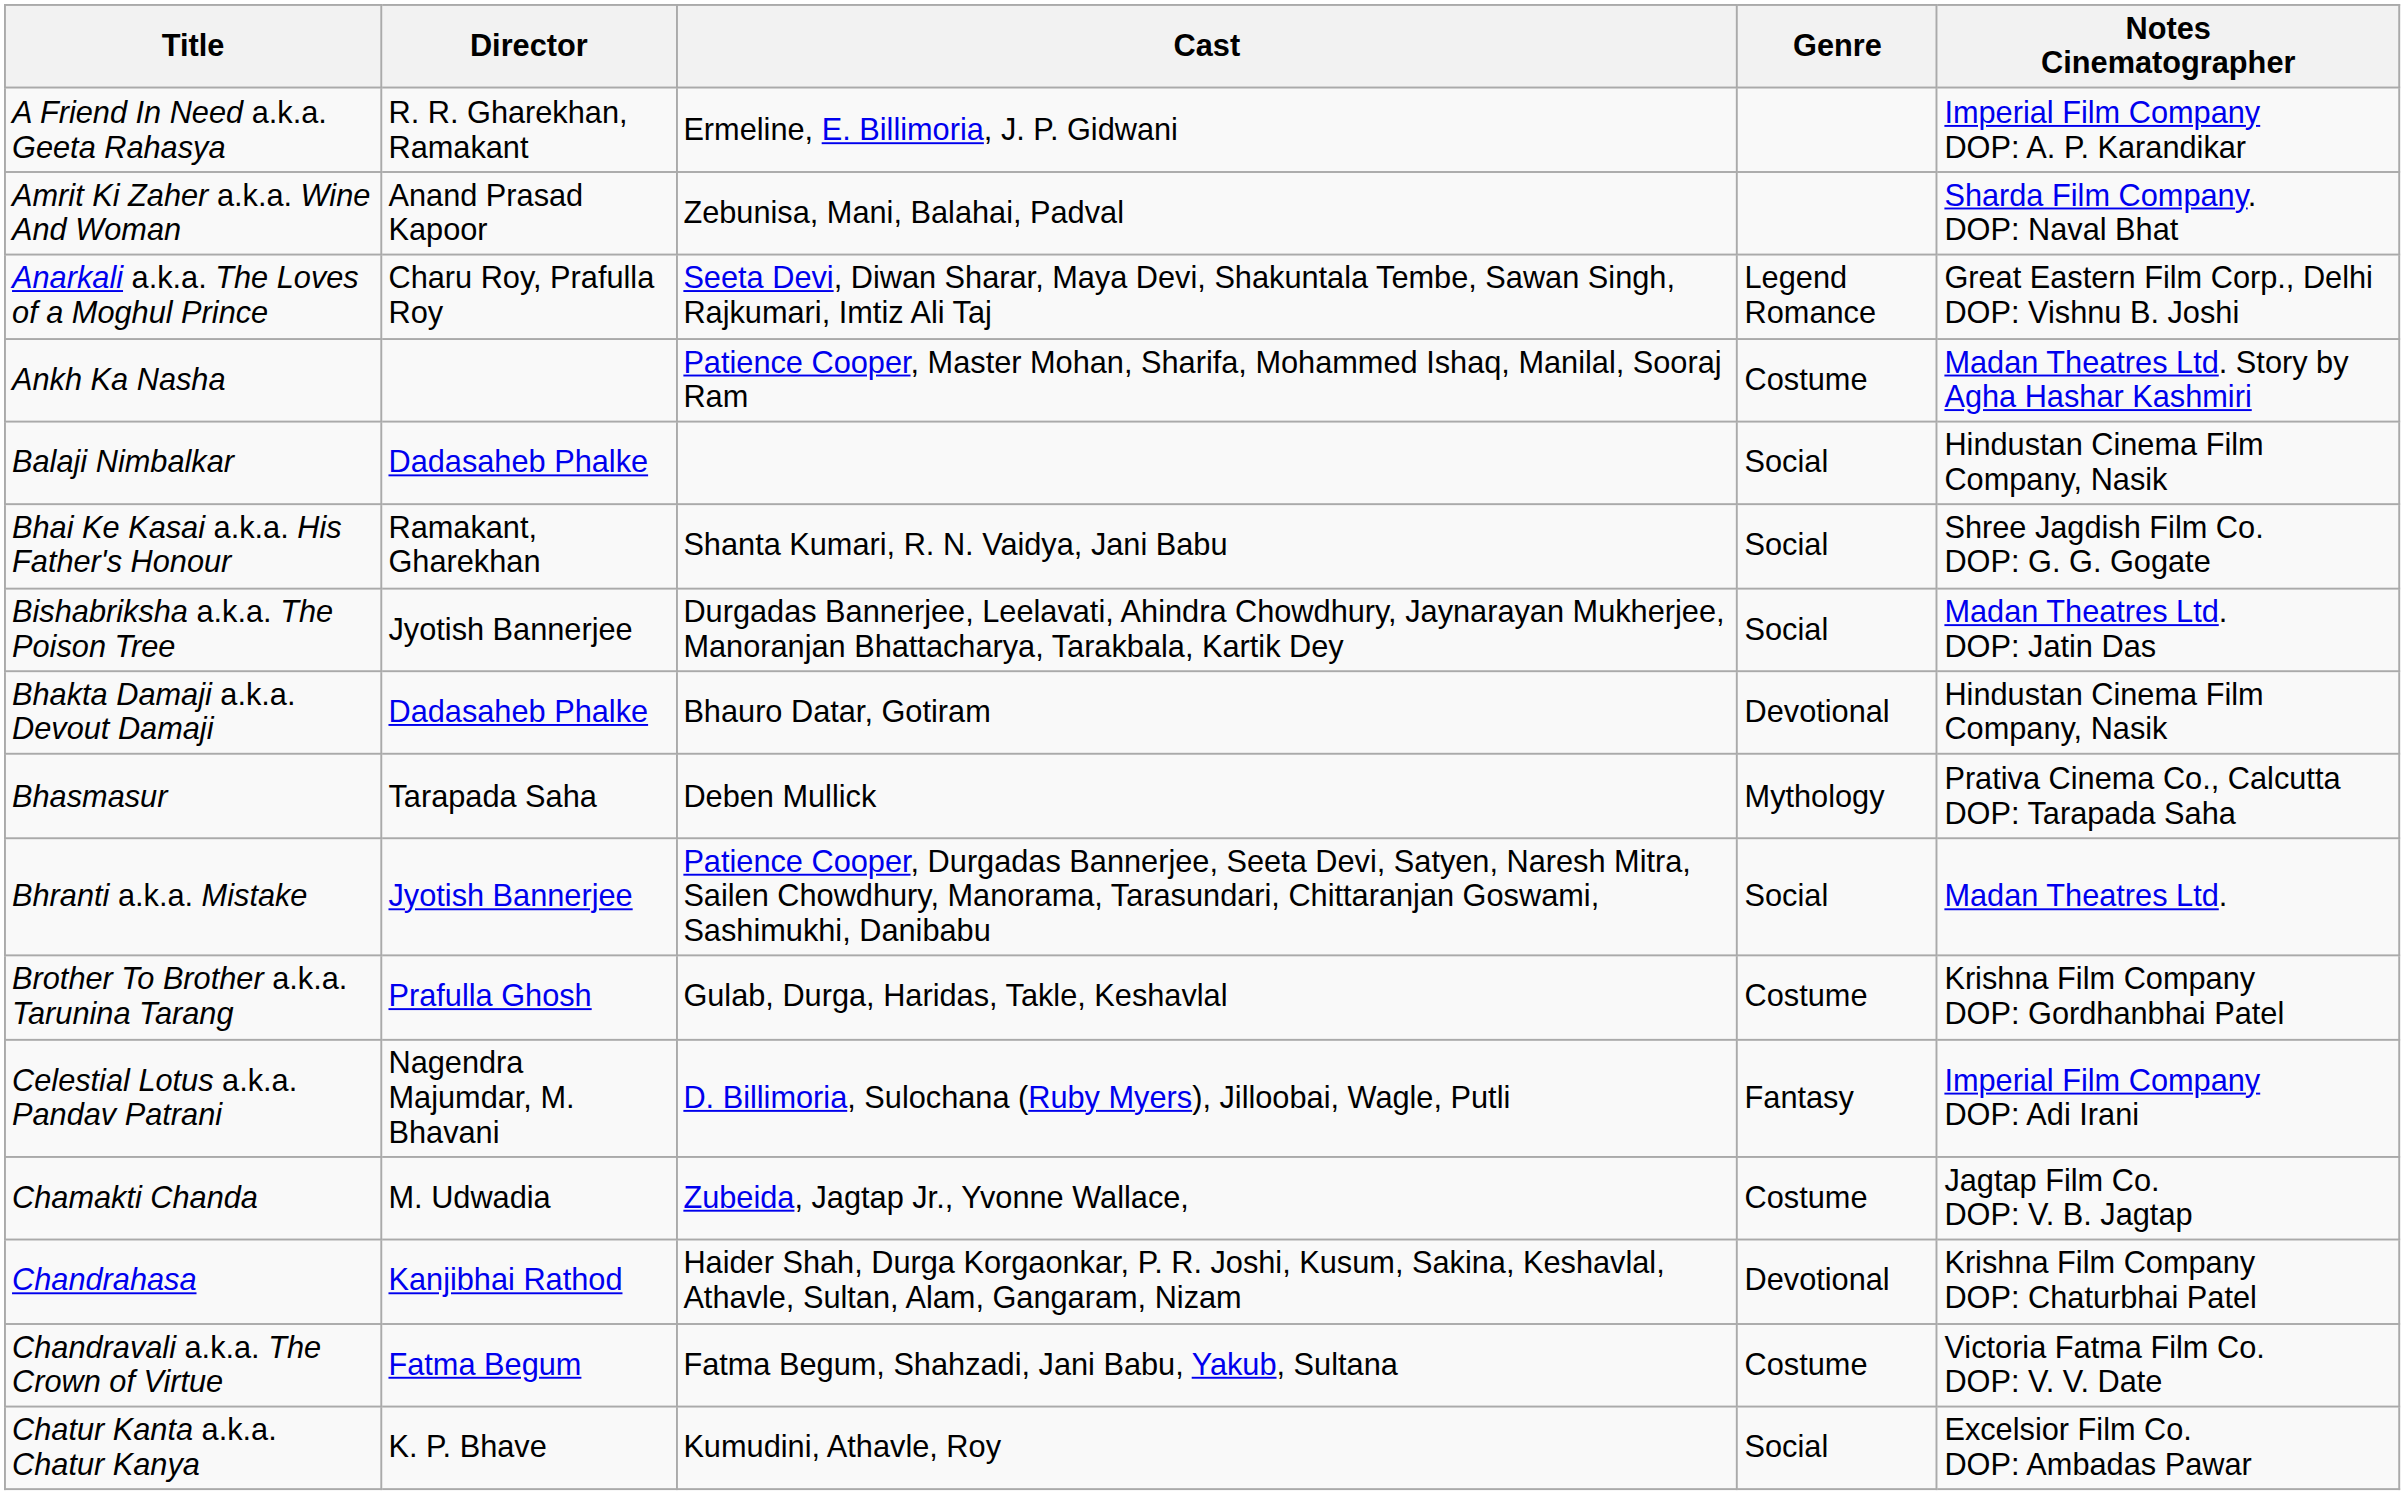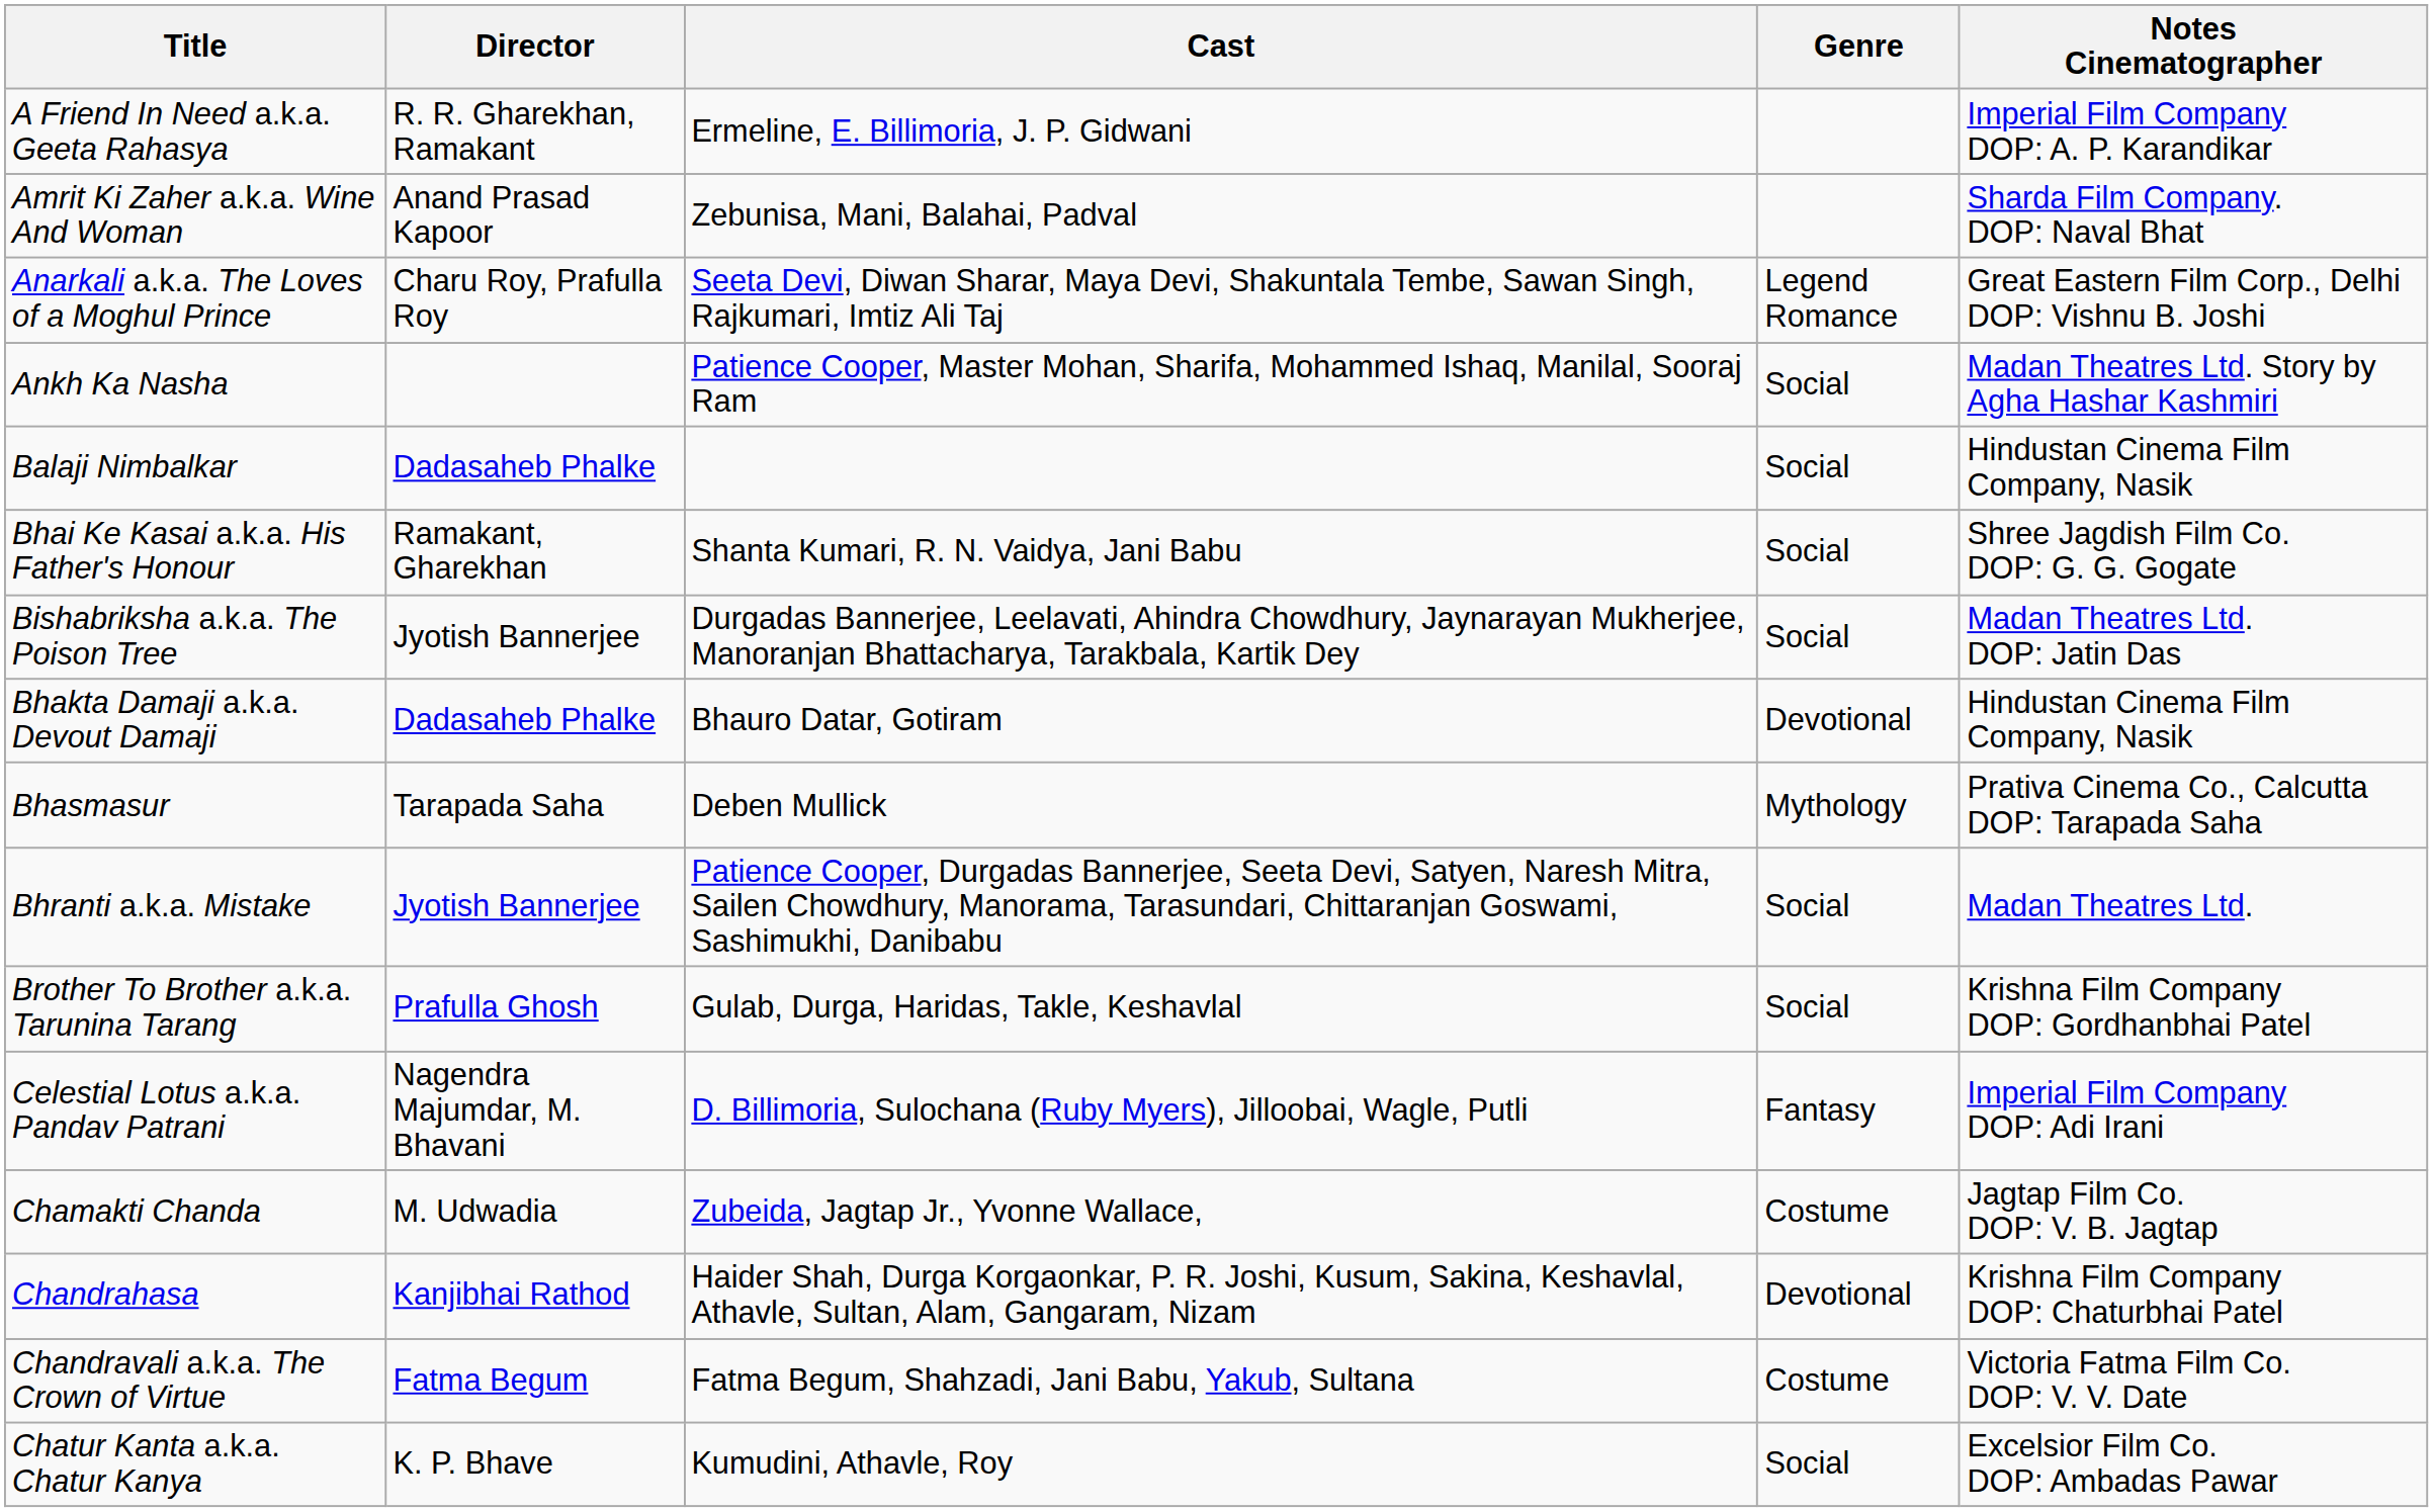 <table class="wikitable">
 <tr>
 <th>Title</th>
 <th>Director</th>
 <th>Cast</th>
 <th>Genre</th>
 <th>Notes<br>Cinematographer</th>
 </tr>
 <tr>
 <td><em>A Friend In Need</em> a.k.a. <em>Geeta Rahasya</em></td>
 <td>R. R. Gharekhan, Ramakant</td>
 <td>Ermeline, <a href='#'>E. Billimoria</a>, J. P. Gidwani</td>
 <td></td>
 <td><a href='#'>Imperial Film Company</a><br>DOP: A. P. Karandikar</td>
 </tr>
 <tr>
 <td><em>Amrit Ki Zaher</em> a.k.a. <em>Wine And Woman</em></td>
 <td>Anand Prasad Kapoor</td>
 <td>Zebunisa, Mani, Balahai, Padval</td>
 <td></td>
 <td><a href='#'>Sharda Film Company</a>. <br>DOP: Naval Bhat</td>
 </tr>
 <tr>
 <td><em><a href='#'>Anarkali</a></em> a.k.a. <em>The Loves of a Moghul Prince</em></td>
 <td>Charu Roy, Prafulla Roy</td>
 <td><a href='#'>Seeta Devi</a>, Diwan Sharar, Maya Devi, Shakuntala Tembe, Sawan Singh, Rajkumari, Imtiz Ali Taj</td>
 <td>Legend Romance</td>
 <td>Great Eastern Film Corp., Delhi<br>DOP: Vishnu B. Joshi</td>
 </tr>
 <tr>
 <td><em>Ankh Ka Nasha</em></td>
 <td></td>
 <td><a href='#'>Patience Cooper</a>, Master Mohan, Sharifa, Mohammed Ishaq, Manilal, Sooraj Ram</td>
-<td>Costume</td>
+<td>Social</td>
 <td><a href='#'>Madan Theatres Ltd</a>. Story by <a href='#'>Agha Hashar Kashmiri</a></td>
 </tr>
 <tr>
 <td><em>Balaji Nimbalkar</em></td>
 <td><a href='#'>Dadasaheb Phalke</a></td>
 <td></td>
 <td>Social</td>
 <td>Hindustan Cinema Film Company, Nasik</td>
 </tr>
 <tr>
 <td><em>Bhai Ke Kasai</em> a.k.a. <em>His Father's Honour</em></td>
 <td>Ramakant, Gharekhan</td>
 <td>Shanta Kumari, R. N. Vaidya, Jani Babu</td>
 <td>Social</td>
 <td>Shree Jagdish Film Co.<br>DOP: G. G. Gogate</td>
 </tr>
 <tr>
 <td><em>Bishabriksha</em> a.k.a. <em>The Poison Tree</em></td>
 <td>Jyotish Bannerjee</td>
 <td>Durgadas Bannerjee, Leelavati, Ahindra Chowdhury, Jaynarayan Mukherjee, Manoranjan Bhattacharya, Tarakbala, Kartik Dey</td>
 <td>Social</td>
 <td><a href='#'>Madan Theatres Ltd</a>.<br>DOP: Jatin Das</td>
 </tr>
 <tr>
 <td><em>Bhakta Damaji</em> a.k.a. <em>Devout Damaji</em></td>
 <td><a href='#'>Dadasaheb Phalke</a></td>
 <td>Bhauro Datar, Gotiram</td>
 <td>Devotional</td>
 <td>Hindustan Cinema Film Company, Nasik</td>
 </tr>
 <tr>
 <td><em>Bhasmasur</em></td>
 <td>Tarapada Saha</td>
 <td>Deben Mullick</td>
 <td>Mythology</td>
 <td>Prativa Cinema Co., Calcutta<br>DOP: Tarapada Saha</td>
 </tr>
 <tr>
 <td><em>Bhranti</em> a.k.a. <em>Mistake</em></td>
 <td><a href='#'>Jyotish Bannerjee</a></td>
 <td><a href='#'>Patience Cooper</a>, Durgadas Bannerjee, Seeta Devi, Satyen, Naresh Mitra, Sailen Chowdhury, Manorama, Tarasundari, Chittaranjan Goswami, Sashimukhi, Danibabu</td>
 <td>Social</td>
 <td><a href='#'>Madan Theatres Ltd</a>.</td>
 </tr>
 <tr>
 <td><em>Brother To Brother</em> a.k.a. <em>Tarunina Tarang</em></td>
 <td><a href='#'>Prafulla Ghosh</a></td>
 <td>Gulab, Durga, Haridas, Takle, Keshavlal</td>
-<td>Costume</td>
+<td>Social</td>
 <td>Krishna Film Company<br>DOP: Gordhanbhai Patel</td>
 </tr>
 <tr>
 <td><em>Celestial Lotus</em> a.k.a. <em>Pandav Patrani</em></td>
 <td>Nagendra Majumdar, M. Bhavani</td>
 <td><a href='#'>D. Billimoria</a>, Sulochana (<a href='#'>Ruby Myers</a>), Jilloobai, Wagle, Putli</td>
 <td>Fantasy</td>
 <td><a href='#'>Imperial Film Company</a><br>DOP: Adi Irani</td>
 </tr>
 <tr>
 <td><em>Chamakti Chanda</em></td>
 <td>M. Udwadia</td>
 <td><a href='#'>Zubeida</a>, Jagtap Jr., Yvonne Wallace,</td>
 <td>Costume</td>
 <td>Jagtap Film Co. <br>DOP: V. B. Jagtap</td>
 </tr>
 <tr>
 <td><em><a href='#'>Chandrahasa</a></em></td>
 <td><a href='#'>Kanjibhai Rathod</a></td>
 <td>Haider Shah, Durga Korgaonkar, P. R. Joshi, Kusum, Sakina, Keshavlal, Athavle, Sultan, Alam, Gangaram, Nizam</td>
 <td>Devotional</td>
 <td>Krishna Film Company<br>DOP: Chaturbhai Patel</td>
 </tr>
 <tr>
 <td><em>Chandravali</em> a.k.a. <em>The Crown of Virtue</em></td>
 <td><a href='#'>Fatma Begum</a></td>
 <td>Fatma Begum, Shahzadi, Jani Babu, <a href='#'>Yakub</a>, Sultana</td>
 <td>Costume</td>
 <td>Victoria Fatma Film Co. <br>DOP: V. V. Date</td>
 </tr>
 <tr>
 <td><em>Chatur Kanta</em> a.k.a. <em>Chatur Kanya</em></td>
 <td>K. P. Bhave</td>
 <td>Kumudini, Athavle, Roy</td>
 <td>Social</td>
 <td>Excelsior Film Co. <br>DOP: Ambadas Pawar</td>
 </tr>
 </table>
